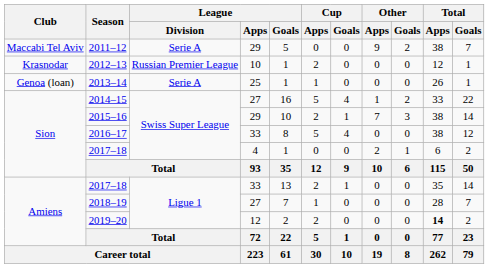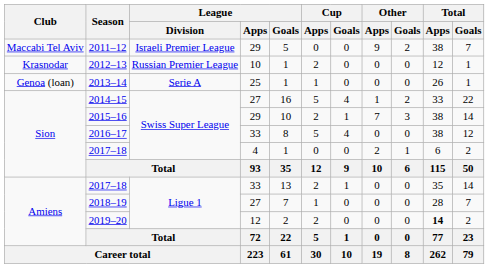 <table class="wikitable" style="text-align: center;">
 <tr>
 <th rowspan="2">Club</th>
 <th rowspan="2">Season</th>
 <th colspan="3">League</th>
 <th colspan="2">Cup</th>
 <th colspan="2">Other</th>
 <th colspan="2">Total</th>
 </tr>
 <tr>
 <th>Division</th>
 <th>Apps</th>
 <th>Goals</th>
 <th>Apps</th>
 <th>Goals</th>
 <th>Apps</th>
 <th>Goals</th>
 <th>Apps</th>
 <th>Goals</th>
 </tr>
 <tr>
 <td><a href='#'>Maccabi Tel Aviv</a></td>
 <td><a href='#'>2011–12</a></td>
-<td><a href='#'>Serie A</a></td>
+<td><a href='#'>Israeli Premier League</a></td>
 <td>29</td>
 <td>5</td>
 <td>0</td>
 <td>0</td>
 <td>9</td>
 <td>2</td>
 <td>38</td>
 <td>7</td>
 </tr>
 <tr>
 <td><a href='#'>Krasnodar</a></td>
 <td><a href='#'>2012–13</a></td>
 <td><a href='#'>Russian Premier League</a></td>
 <td>10</td>
 <td>1</td>
 <td>2</td>
 <td>0</td>
 <td>0</td>
 <td>0</td>
 <td>12</td>
 <td>1</td>
 </tr>
 <tr>
 <td><a href='#'>Genoa</a> (loan)</td>
 <td><a href='#'>2013–14</a></td>
 <td><a href='#'>Serie A</a></td>
 <td>25</td>
 <td>1</td>
 <td>1</td>
 <td>0</td>
 <td>0</td>
 <td>0</td>
 <td>26</td>
 <td>1</td>
 </tr>
 <tr>
 <td rowspan="5"><a href='#'>Sion</a></td>
 <td><a href='#'>2014–15</a></td>
 <td rowspan="4"><a href='#'>Swiss Super League</a></td>
 <td>27</td>
 <td>16</td>
 <td>5</td>
 <td>4</td>
 <td>1</td>
 <td>2</td>
 <td>33</td>
 <td>22</td>
 </tr>
 <tr>
 <td><a href='#'>2015–16</a></td>
 <td>29</td>
 <td>10</td>
 <td>2</td>
 <td>1</td>
 <td>7</td>
 <td>3</td>
 <td>38</td>
 <td>14</td>
 </tr>
 <tr>
 <td><a href='#'>2016–17</a></td>
 <td>33</td>
 <td>8</td>
 <td>5</td>
 <td>4</td>
 <td>0</td>
 <td>0</td>
 <td>38</td>
 <td>12</td>
 </tr>
 <tr>
 <td><a href='#'>2017–18</a></td>
 <td>4</td>
 <td>1</td>
 <td>0</td>
 <td>0</td>
 <td>2</td>
 <td>1</td>
 <td>6</td>
 <td>2</td>
 </tr>
 <tr>
 <th colspan="2">Total</th>
 <th>93</th>
 <th>35</th>
 <th>12</th>
 <th>9</th>
 <th>10</th>
 <th>6</th>
 <th>115</th>
 <th>50</th>
 </tr>
 <tr>
 <td rowspan="4"><a href='#'>Amiens</a></td>
 <td><a href='#'>2017–18</a></td>
 <td rowspan="3"><a href='#'>Ligue 1</a></td>
 <td>33</td>
 <td>13</td>
 <td>2</td>
 <td>1</td>
 <td>0</td>
 <td>0</td>
 <td>35</td>
 <td>14</td>
 </tr>
 <tr>
 <td><a href='#'>2018–19</a></td>
 <td>27</td>
 <td>7</td>
 <td>1</td>
 <td>0</td>
 <td>0</td>
 <td>0</td>
 <td>28</td>
 <td>7</td>
 </tr>
 <tr>
 <td><a href='#'>2019–20</a></td>
 <td>12</td>
 <td>2</td>
 <td>2</td>
 <td>0</td>
 <td>0</td>
 <td>0</td>
 <td><strong>14</strong></td>
 <td>2</td>
 </tr>
 <tr>
 <th colspan="2">Total</th>
 <th>72</th>
 <th>22</th>
 <th>5</th>
 <th>1</th>
 <th>0</th>
 <th>0</th>
 <th>77</th>
 <th>23</th>
 </tr>
 <tr>
 <th colspan="3">Career total</th>
 <th>223</th>
 <th>61</th>
 <th>30</th>
 <th>10</th>
 <th>19</th>
 <th>8</th>
 <th>262</th>
 <th>79</th>
 </tr>
 </table>
